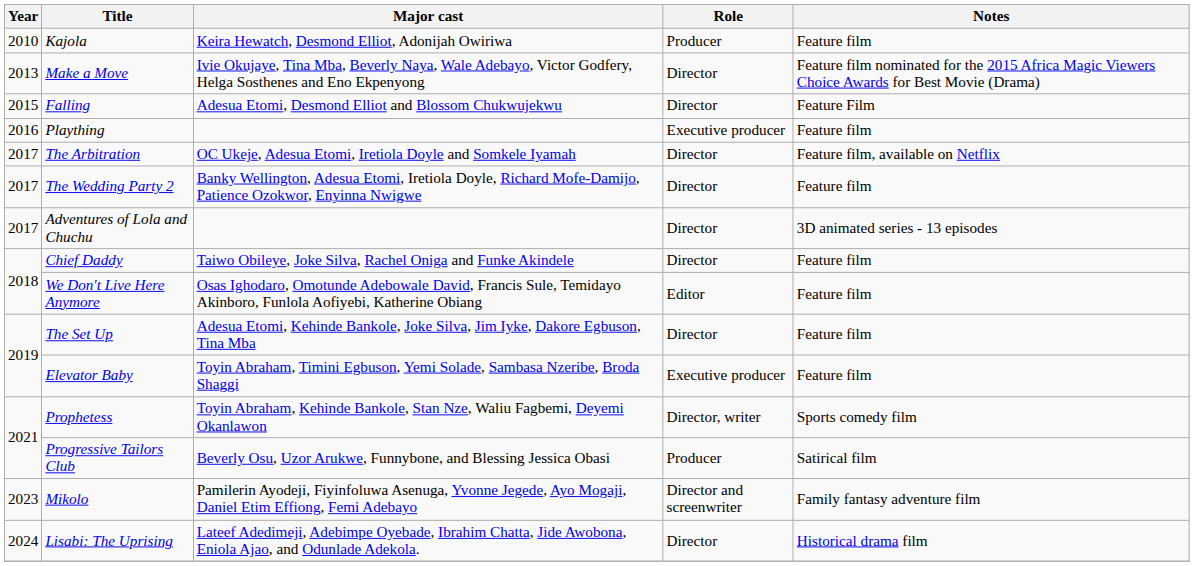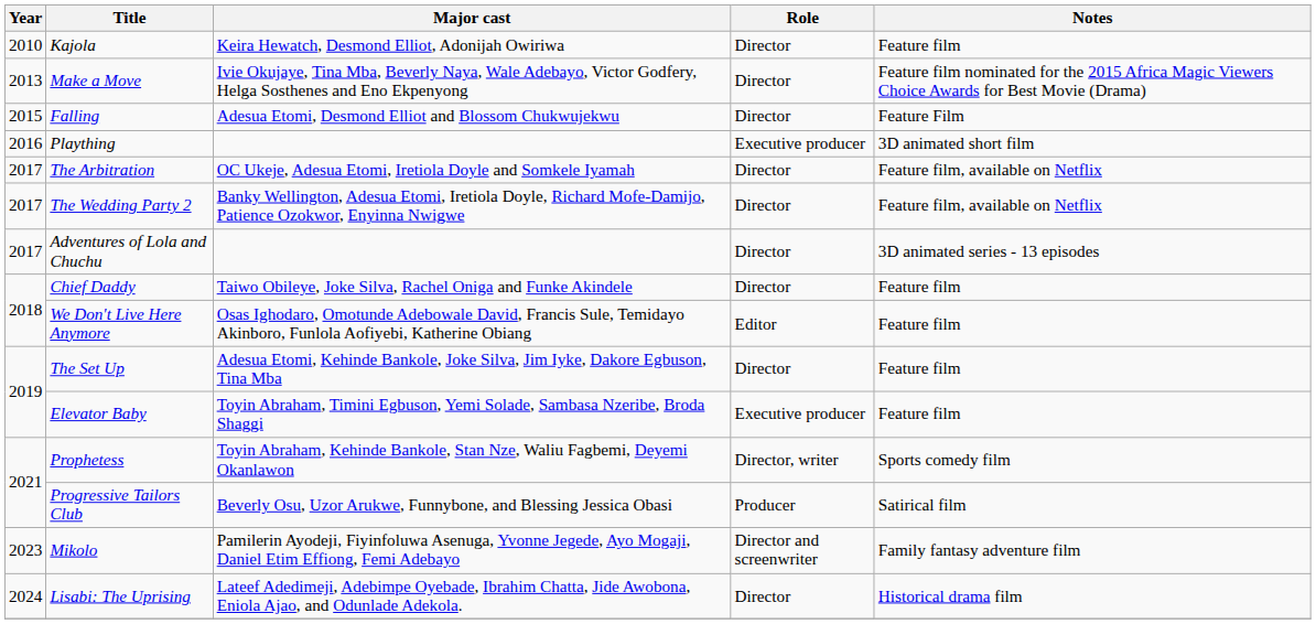 <table class="wikitable">
 <tr>
 <th>Year</th>
 <th>Title</th>
 <th>Major cast</th>
 <th>Role</th>
 <th>Notes</th>
 </tr>
 <tr>
 <td>2010</td>
 <td><em>Kajola</em></td>
 <td><a href='#'>Keira Hewatch</a>, <a href='#'>Desmond Elliot</a>, Adonijah Owiriwa</td>
-<td>Producer</td>
+<td>Director</td>
 <td>Feature film</td>
 </tr>
 <tr>
 <td>2013</td>
 <td><em><a href='#'>Make a Move</a></em></td>
 <td><a href='#'>Ivie Okujaye</a>, <a href='#'>Tina Mba</a>, <a href='#'>Beverly Naya</a>, <a href='#'>Wale Adebayo</a>, Victor Godfery, Helga Sosthenes and Eno Ekpenyong</td>
 <td>Director</td>
 <td>Feature film nominated for the <a href='#'>2015 Africa Magic Viewers Choice Awards</a> for Best Movie (Drama)</td>
 </tr>
 <tr>
 <td>2015</td>
 <td><em><a href='#'>Falling</a></em></td>
 <td><a href='#'>Adesua Etomi</a>, <a href='#'>Desmond Elliot</a> and <a href='#'>Blossom Chukwujekwu</a></td>
 <td>Director</td>
 <td>Feature Film</td>
 </tr>
 <tr>
 <td>2016</td>
 <td><em>Plaything</em></td>
 <td></td>
 <td>Executive producer</td>
-<td>Feature film</td>
+<td>3D animated short film</td>
 </tr>
 <tr>
 <td>2017</td>
 <td><em><a href='#'>The Arbitration</a></em></td>
 <td><a href='#'>OC Ukeje</a>, <a href='#'>Adesua Etomi</a>, <a href='#'>Iretiola Doyle</a> and <a href='#'>Somkele Iyamah</a></td>
 <td>Director</td>
 <td>Feature film, available on <a href='#'>Netflix</a></td>
 </tr>
 <tr>
 <td>2017</td>
 <td><em><a href='#'>The Wedding Party 2</a></em></td>
 <td><a href='#'>Banky Wellington</a>, <a href='#'>Adesua Etomi</a>, Iretiola Doyle, <a href='#'>Richard Mofe-Damijo</a>, <a href='#'>Patience Ozokwor</a>, <a href='#'>Enyinna Nwigwe</a></td>
 <td>Director</td>
-<td>Feature film</td>
+<td>Feature film, available on <a href='#'>Netflix</a></td>
 </tr>
 <tr>
 <td>2017</td>
 <td><em>Adventures of Lola and Chuchu</em></td>
 <td></td>
 <td>Director</td>
 <td>3D animated series - 13 episodes</td>
 </tr>
 <tr>
 <td rowspan="2">2018</td>
 <td><em><a href='#'>Chief Daddy</a></em></td>
 <td><a href='#'>Taiwo Obileye</a>, <a href='#'>Joke Silva</a>, <a href='#'>Rachel Oniga</a> and <a href='#'>Funke Akindele</a></td>
 <td>Director</td>
 <td>Feature film</td>
 </tr>
 <tr>
 <td><em><a href='#'>We Don't Live Here Anymore</a></em></td>
 <td><a href='#'>Osas Ighodaro</a>, <a href='#'>Omotunde Adebowale David</a>, Francis Sule, Temidayo Akinboro, Funlola Aofiyebi, Katherine Obiang</td>
 <td>Editor</td>
 <td>Feature film</td>
 </tr>
 <tr>
 <td rowspan="2">2019</td>
 <td><em><a href='#'>The Set Up</a></em></td>
 <td><a href='#'>Adesua Etomi</a>, <a href='#'>Kehinde Bankole</a>, <a href='#'>Joke Silva</a>, <a href='#'>Jim Iyke</a>, <a href='#'>Dakore Egbuson</a>, <a href='#'>Tina Mba</a></td>
 <td>Director</td>
 <td>Feature film</td>
 </tr>
 <tr>
 <td><em><a href='#'>Elevator Baby</a></em></td>
 <td><a href='#'>Toyin Abraham</a>, <a href='#'>Timini Egbuson</a>, <a href='#'>Yemi Solade</a>, <a href='#'>Sambasa Nzeribe</a>, <a href='#'>Broda Shaggi</a></td>
 <td>Executive producer</td>
 <td>Feature film</td>
 </tr>
 <tr>
 <td rowspan="2">2021</td>
 <td><em><a href='#'>Prophetess</a></em></td>
 <td><a href='#'>Toyin Abraham</a>, <a href='#'>Kehinde Bankole</a>, <a href='#'>Stan Nze</a>, Waliu Fagbemi, <a href='#'>Deyemi Okanlawon</a></td>
 <td>Director, writer</td>
 <td>Sports comedy film</td>
 </tr>
 <tr>
 <td><em><a href='#'>Progressive Tailors Club</a></em></td>
 <td><a href='#'>Beverly Osu</a>, <a href='#'>Uzor Arukwe</a>, Funnybone, and Blessing Jessica Obasi</td>
 <td>Producer</td>
 <td>Satirical film</td>
 </tr>
 <tr>
 <td>2023</td>
 <td><em><a href='#'>Mikolo</a></em></td>
 <td>Pamilerin Ayodeji, Fiyinfoluwa Asenuga, <a href='#'>Yvonne Jegede</a>, <a href='#'>Ayo Mogaji</a>, <a href='#'>Daniel Etim Effiong</a>, <a href='#'>Femi Adebayo</a></td>
 <td>Director and screenwriter</td>
 <td>Family fantasy adventure film</td>
 </tr>
 <tr>
 <td>2024</td>
 <td><em><a href='#'>Lisabi: The Uprising</a></em></td>
 <td><a href='#'>Lateef Adedimeji</a>, <a href='#'>Adebimpe Oyebade</a>, <a href='#'>Ibrahim Chatta</a>, <a href='#'>Jide Awobona</a>, <a href='#'>Eniola Ajao</a>, and <a href='#'>Odunlade Adekola</a>.</td>
 <td>Director</td>
 <td><a href='#'>Historical drama</a> film</td>
 </tr>
 <tr>
 </tr>
 </table>
